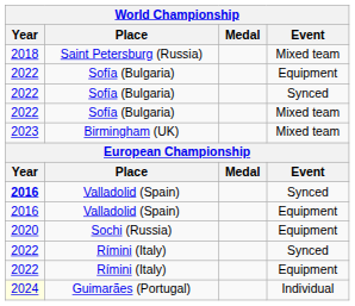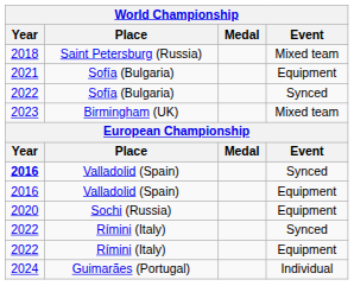 <table class="wikitable center col2izq" style="text-align:center;width:445px;">
 <tr>
 <th colspan="4"><a href='#'>World Championship</a></th>
 </tr>
 <tr>
 <th>Year</th>
 <th>Place</th>
 <th>Medal</th>
 <th>Event</th>
 </tr>
 <tr>
 <td><a href='#'>2018</a></td>
 <td><a href='#'>Saint Petersburg</a> (Russia)</td>
 <td></td>
 <td>Mixed team</td>
 </tr>
 <tr>
-<td><a href='#'>2022</a></td>
+<td><a href='#'>2021</a></td>
 <td><a href='#'>Sofía</a> (Bulgaria)</td>
 <td></td>
 <td>Equipment</td>
 </tr>
 <tr>
 <td><a href='#'>2022</a></td>
 <td><a href='#'>Sofía</a> (Bulgaria)</td>
 <td></td>
 <td>Synced</td>
-</tr>
-<tr>
-<td><a href='#'>2022</a></td>
-<td><a href='#'>Sofía</a> (Bulgaria)</td>
-<td></td>
-<td>Mixed team</td>
 </tr>
 <tr>
 <td><a href='#'>2023</a></td>
 <td><a href='#'>Birmingham</a> (UK)</td>
 <td></td>
 <td>Mixed team</td>
 </tr>
 <tr>
 <th colspan="4"><a href='#'>European Championship</a></th>
 </tr>
 <tr>
 <th>Year</th>
 <th>Place</th>
 <th>Medal</th>
 <th>Event</th>
 </tr>
 <tr>
 <td><strong><a href='#'>2016</a></strong></td>
 <td><a href='#'>Valladolid</a> (Spain)</td>
 <td></td>
 <td>Synced</td>
 </tr>
 <tr>
 <td><a href='#'>2016</a></td>
 <td><a href='#'>Valladolid</a> (Spain)</td>
 <td></td>
 <td>Equipment</td>
 </tr>
 <tr>
 <td><a href='#'>2020</a></td>
 <td><a href='#'>Sochi</a> (Russia)</td>
 <td></td>
 <td>Equipment</td>
 </tr>
 <tr>
 <td><a href='#'>2022</a></td>
 <td><a href='#'>Rímini</a> (Italy)</td>
 <td></td>
 <td>Synced</td>
 </tr>
 <tr>
 <td><a href='#'>2022</a></td>
 <td><a href='#'>Rímini</a> (Italy)</td>
 <td></td>
 <td>Equipment</td>
 </tr>
 <tr>
-<td style="background: lightyellow;"><a href='#'>2024</a></td>
+<td><a href='#'>2024</a></td>
 <td><a href='#'>Guimarães</a> (Portugal)</td>
 <td></td>
 <td>Individual</td>
 </tr>
 </table>
